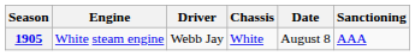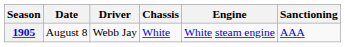 <table class="wikitable" style="font-size: 95%;">
 <tr>
 <th>Season</th>
-<th>Engine</th>
+<th>Date</th>
 <th>Driver</th>
 <th>Chassis</th>
-<th>Date</th>
+<th>Engine</th>
 <th>Sanctioning</th>
 </tr>
 <tr>
 <th><a href='#'>1905</a></th>
-<td><a href='#'>White</a> <a href='#'>steam engine</a></td>
+<td>August 8</td>
 <td> Webb Jay</td>
 <td><a href='#'>White</a></td>
-<td>August 8</td>
+<td><a href='#'>White</a> <a href='#'>steam engine</a></td>
 <td><a href='#'>AAA</a></td>
 </tr>
 </table>
